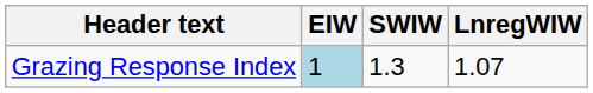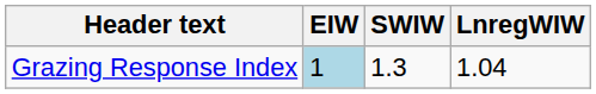 <table class="wikitable">
 <tr>
 <th>Header text</th>
 <th>EIW</th>
 <th>SWIW</th>
 <th>LnregWIW</th>
 </tr>
 <tr>
 <td><a href='#'>Grazing Response Index</a></td>
 <td style="background: lightblue;">1</td>
 <td>1.3</td>
-<td>1.07</td>
+<td>1.04</td>
 </tr>
 </table>
